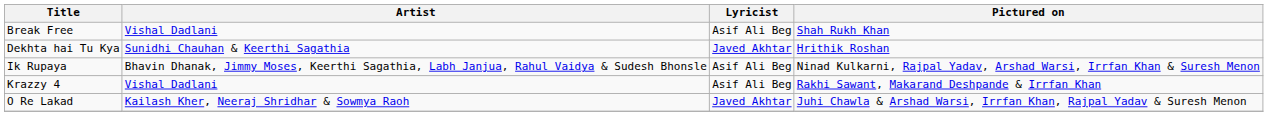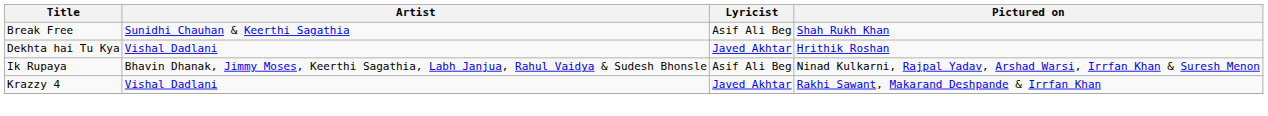 <table class="wikitable" style="font-size:95%;">
 <tr>
 <th>Title</th>
 <th>Artist</th>
 <th>Lyricist</th>
 <th>Pictured on</th>
 </tr>
 <tr>
 <td>Break Free</td>
-<td><a href='#'>Vishal Dadlani</a></td>
+<td><a href='#'>Sunidhi Chauhan</a> & <a href='#'>Keerthi Sagathia</a></td>
 <td>Asif Ali Beg</td>
 <td><a href='#'>Shah Rukh Khan</a></td>
 </tr>
 <tr 4:44>
 <td>Dekhta hai Tu Kya</td>
-<td><a href='#'>Sunidhi Chauhan</a> & <a href='#'>Keerthi Sagathia</a></td>
+<td><a href='#'>Vishal Dadlani</a></td>
 <td><a href='#'>Javed Akhtar</a></td>
 <td><a href='#'>Hrithik Roshan</a></td>
 </tr>
 <tr>
 <td>Ik Rupaya</td>
 <td>Bhavin Dhanak, <a href='#'>Jimmy Moses</a>, Keerthi Sagathia, <a href='#'>Labh Janjua</a>, <a href='#'>Rahul Vaidya</a> & Sudesh Bhonsle</td>
 <td>Asif Ali Beg</td>
 <td>Ninad Kulkarni, <a href='#'>Rajpal Yadav</a>, <a href='#'>Arshad Warsi</a>, <a href='#'>Irrfan Khan</a> & <a href='#'>Suresh Menon</a></td>
 </tr>
 <tr 6:57>
 <td>Krazzy 4</td>
 <td><a href='#'>Vishal Dadlani</a></td>
-<td>Asif Ali Beg</td>
+<td><a href='#'>Javed Akhtar</a></td>
 <td><a href='#'>Rakhi Sawant</a>, <a href='#'>Makarand Deshpande</a> & <a href='#'>Irrfan Khan</a></td>
-</tr>
-<tr 3:06>
-<td>O Re Lakad</td>
-<td><a href='#'>Kailash Kher</a>, <a href='#'>Neeraj Shridhar</a> & <a href='#'>Sowmya Raoh</a></td>
-<td><a href='#'>Javed Akhtar</a></td>
-<td><a href='#'>Juhi Chawla</a> & <a href='#'>Arshad Warsi</a>, <a href='#'>Irrfan Khan</a>, <a href='#'>Rajpal Yadav</a> & Suresh Menon</td>
 </tr>
 <tr>
 </tr>
 </table>
